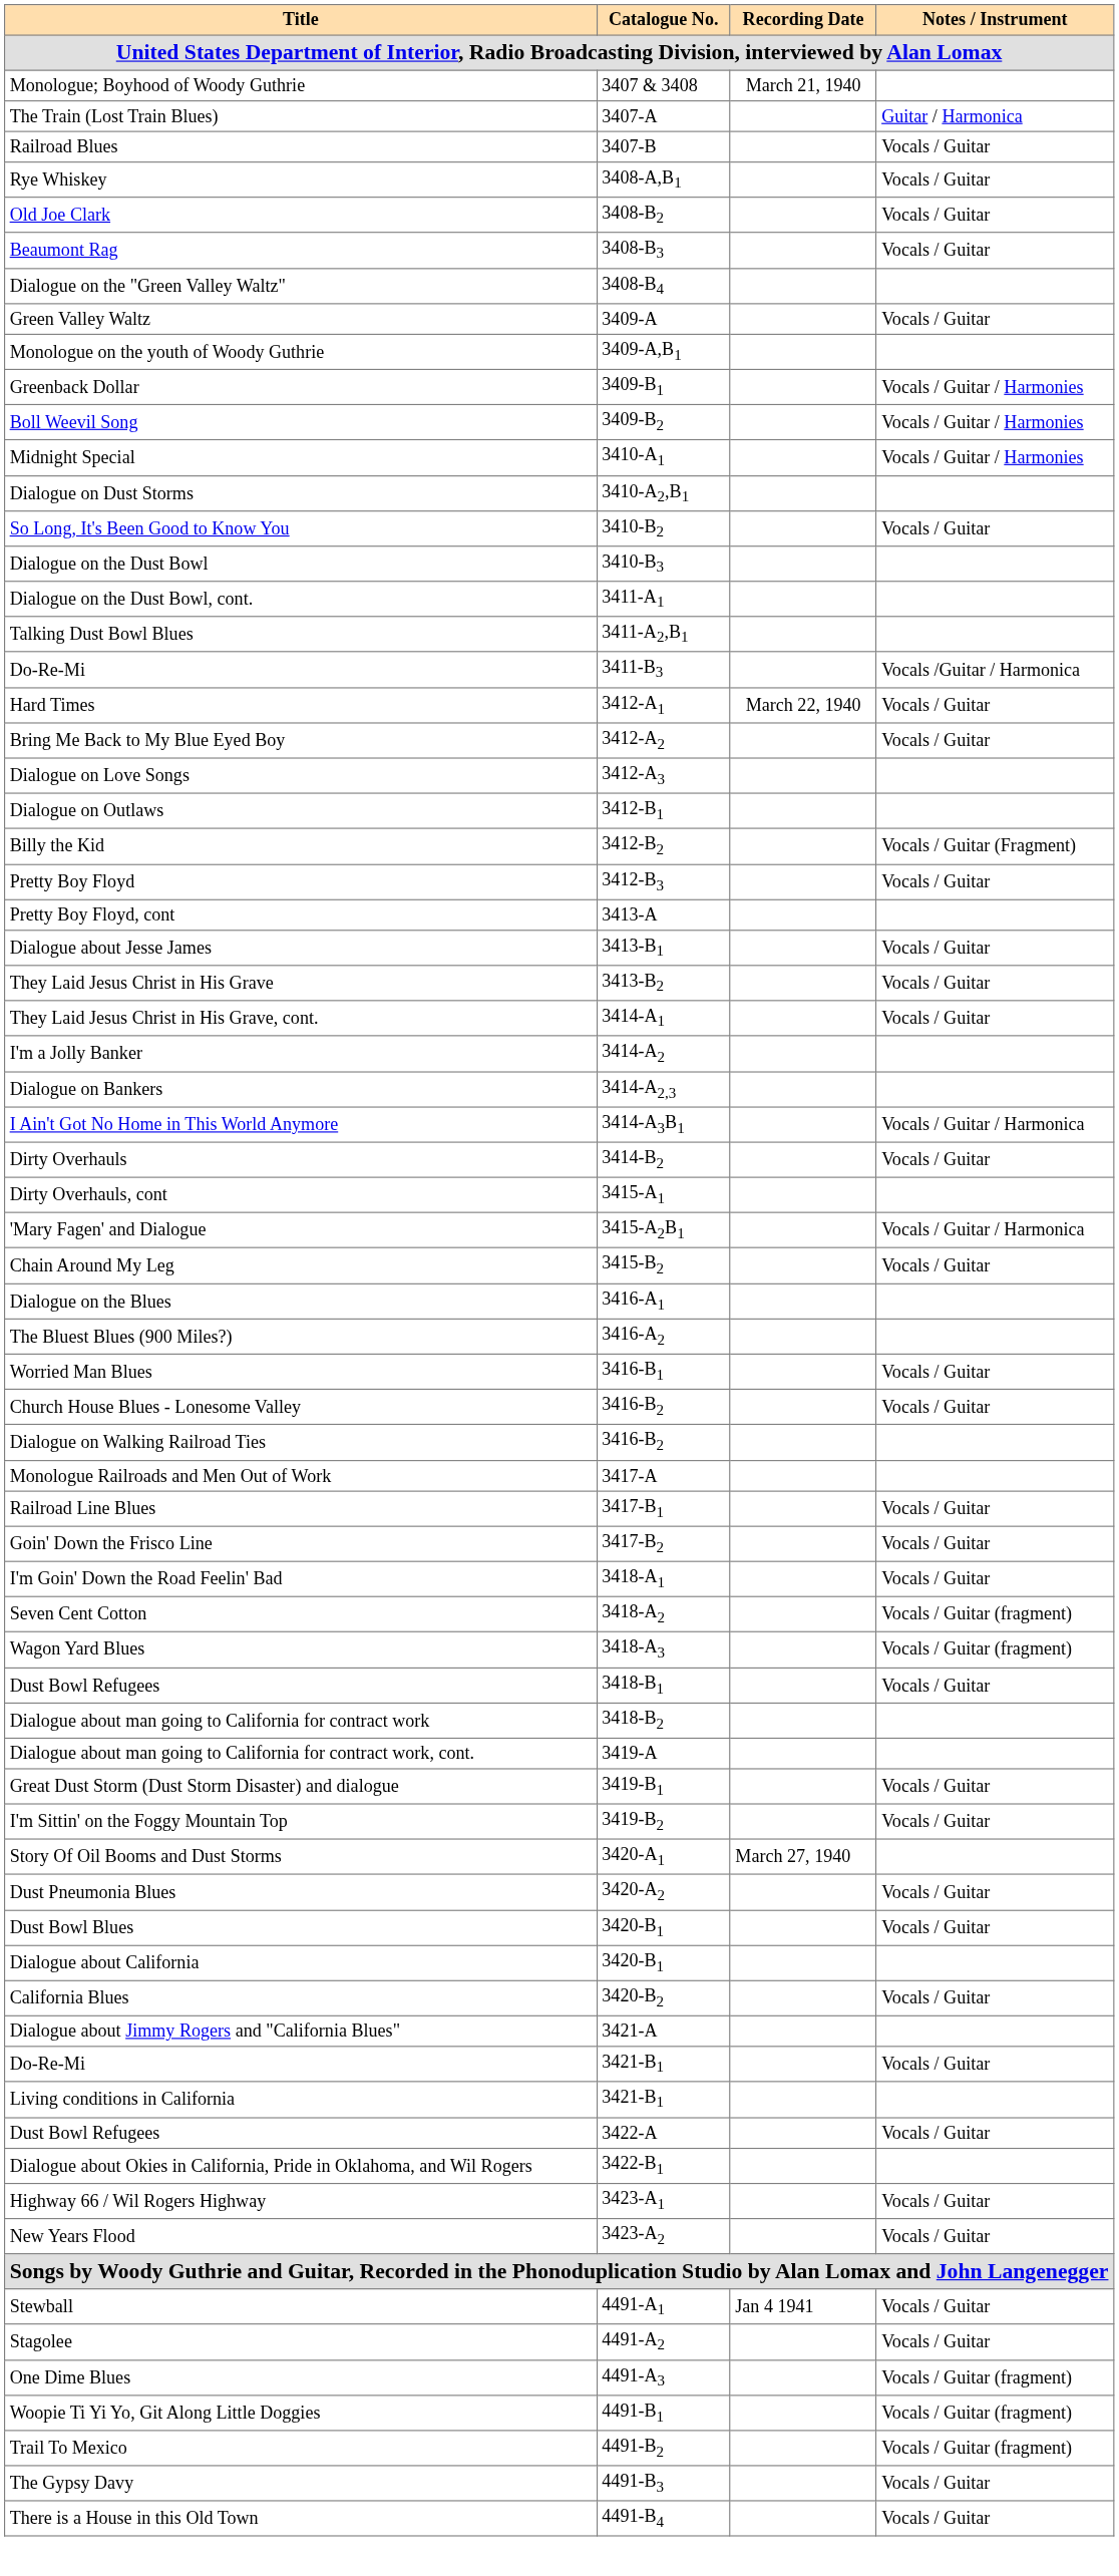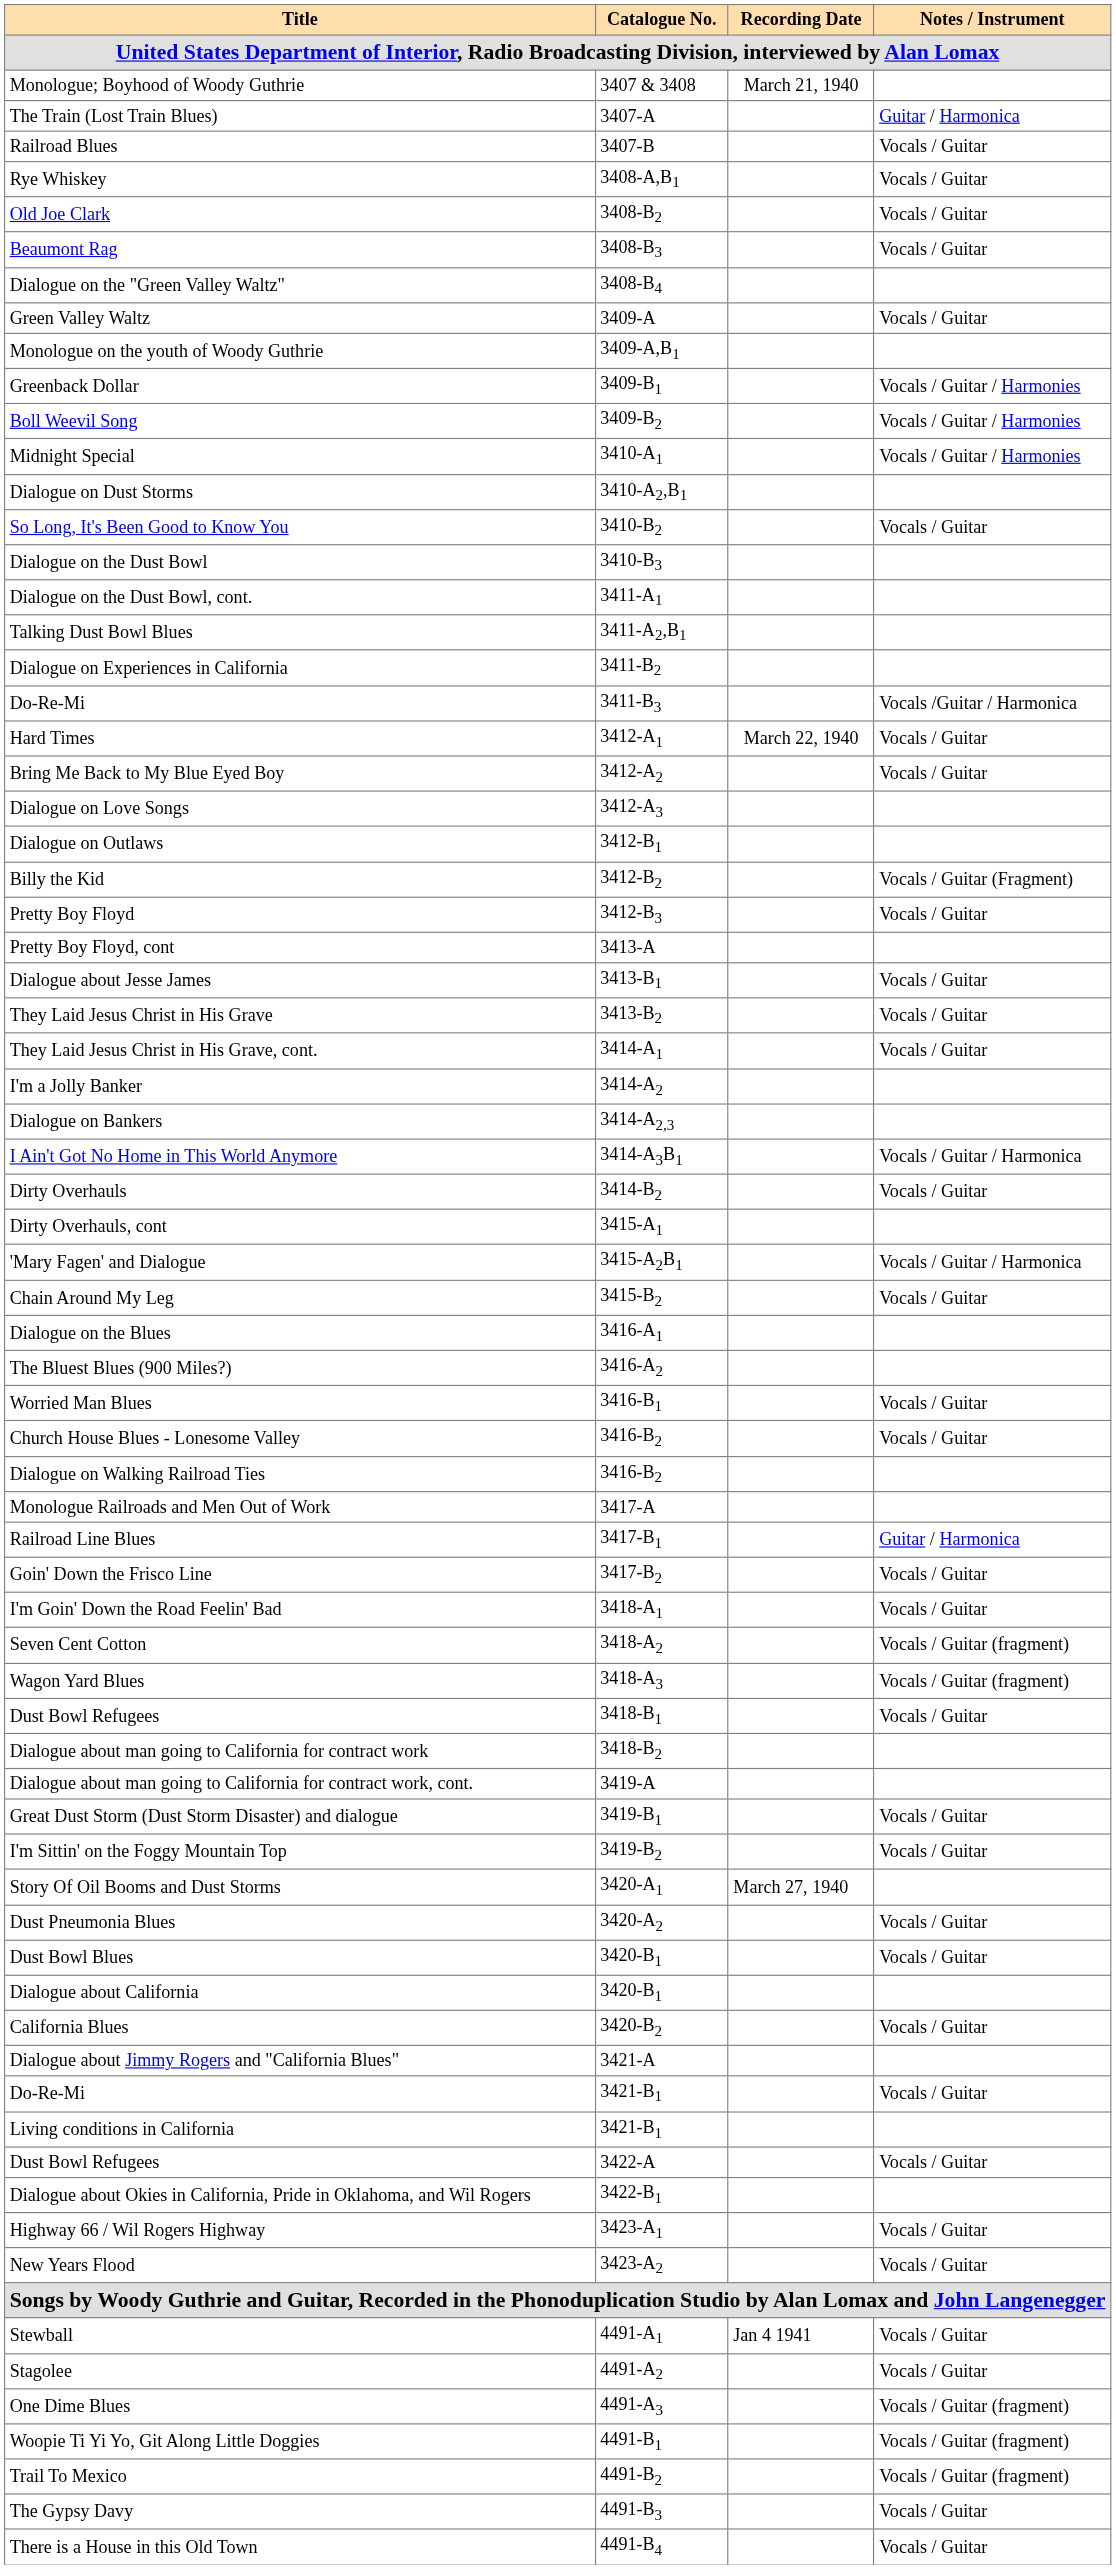 <table border="2" cellspacing="0" cellpadding="4" rules="all" class="hintergrundfarbe1 rahmenfarbe1" style="margin:1em 1em 1em 0; border-style:solid; border-width:1px; border-collapse:collapse; empty-cells:show; ">
 <tr bgcolor='#FFDEAD'>
 <th>Title</th>
 <th>Catalogue No.</th>
 <th>Recording Date</th>
 <th>Notes / Instrument</th>
 </tr>
 <tr --->
 <td bgcolor='#E0E0E0' colspan='4' align='center'><big><strong><a href='#'>United States Department of Interior</a>, Radio Broadcasting Division, interviewed by <a href='#'>Alan Lomax</a></strong></big></td>
 </tr>
 <tr --->
 <td>Monologue; Boyhood of Woody Guthrie</td>
 <td>3407 & 3408</td>
 <td align='center'>March 21, 1940</td>
 <td></td>
 </tr>
 <tr --->
 <td>The Train (Lost Train Blues)</td>
 <td>3407-A</td>
 <td></td>
 <td><a href='#'>Guitar</a> / <a href='#'>Harmonica</a></td>
 </tr>
 <tr --->
 <td>Railroad Blues</td>
 <td>3407-B</td>
 <td></td>
 <td>Vocals / Guitar</td>
 </tr>
 <tr --->
 <td>Rye Whiskey</td>
 <td>3408-A,B<sub>1</sub></td>
 <td></td>
 <td>Vocals / Guitar</td>
 </tr>
 <tr --->
 <td><a href='#'>Old Joe Clark</a></td>
 <td>3408-B<sub>2</sub></td>
 <td></td>
 <td>Vocals / Guitar</td>
 </tr>
 <tr --->
 <td><a href='#'>Beaumont Rag</a></td>
 <td>3408-B<sub>3</sub></td>
 <td></td>
 <td>Vocals / Guitar</td>
 </tr>
 <tr --->
 <td>Dialogue on the "Green Valley Waltz"</td>
 <td>3408-B<sub>4</sub></td>
 <td></td>
 <td></td>
 </tr>
 <tr --->
 <td>Green Valley Waltz</td>
 <td>3409-A</td>
 <td></td>
 <td>Vocals / Guitar</td>
 </tr>
 <tr --->
 <td>Monologue on the youth of Woody Guthrie</td>
 <td>3409-A,B<sub>1</sub></td>
 <td></td>
 <td></td>
 </tr>
 <tr --->
 <td>Greenback Dollar</td>
 <td>3409-B<sub>1</sub></td>
 <td></td>
 <td>Vocals / Guitar / <a href='#'>Harmonies</a></td>
 </tr>
 <tr --->
 <td><a href='#'>Boll Weevil Song</a></td>
 <td>3409-B<sub>2</sub></td>
 <td></td>
 <td>Vocals / Guitar / <a href='#'>Harmonies</a></td>
 </tr>
 <tr --->
 <td>Midnight Special</td>
 <td>3410-A<sub>1</sub></td>
 <td></td>
 <td>Vocals / Guitar / <a href='#'>Harmonies</a></td>
 </tr>
 <tr --->
 <td>Dialogue on Dust Storms</td>
 <td>3410-A<sub>2</sub>,B<sub>1</sub></td>
 <td></td>
 <td></td>
 </tr>
 <tr --->
 <td><a href='#'>So Long, It's Been Good to Know You</a></td>
 <td>3410-B<sub>2</sub></td>
 <td></td>
 <td>Vocals / Guitar</td>
 </tr>
 <tr --->
 <td>Dialogue on the Dust Bowl</td>
 <td>3410-B<sub>3</sub></td>
 <td></td>
 <td></td>
 </tr>
 <tr --->
 <td>Dialogue on the Dust Bowl, cont.</td>
 <td>3411-A<sub>1</sub></td>
 <td></td>
 <td></td>
 </tr>
 <tr --->
 <td>Talking Dust Bowl Blues</td>
 <td>3411-A<sub>2</sub>,B<sub>1</sub></td>
+<td></td>
+<td></td>
+</tr>
+<tr --->
+<td>Dialogue on Experiences in California</td>
+<td>3411-B<sub>2</sub></td>
 <td></td>
 <td></td>
 </tr>
 <tr --->
 <td>Do-Re-Mi</td>
 <td>3411-B<sub>3</sub></td>
 <td></td>
 <td>Vocals /Guitar / Harmonica</td>
 </tr>
 <tr --->
 <td>Hard Times</td>
 <td>3412-A<sub>1</sub></td>
 <td align='center'>March 22, 1940</td>
 <td>Vocals / Guitar</td>
 </tr>
 <tr --->
 <td>Bring Me Back to My Blue Eyed Boy</td>
 <td>3412-A<sub>2</sub></td>
 <td></td>
 <td>Vocals / Guitar</td>
 </tr>
 <tr --->
 <td>Dialogue on Love Songs</td>
 <td>3412-A<sub>3</sub></td>
 <td></td>
 <td></td>
 </tr>
 <tr --->
 <td>Dialogue on Outlaws</td>
 <td>3412-B<sub>1</sub></td>
 <td></td>
 <td></td>
 </tr>
 <tr --->
 <td>Billy the Kid</td>
 <td>3412-B<sub>2</sub></td>
 <td></td>
 <td>Vocals / Guitar (Fragment)</td>
 </tr>
 <tr --->
 <td>Pretty Boy Floyd</td>
 <td>3412-B<sub>3</sub></td>
 <td></td>
 <td>Vocals / Guitar</td>
 </tr>
 <tr --->
 <td>Pretty Boy Floyd, cont</td>
 <td>3413-A</td>
 <td></td>
 <td></td>
 </tr>
 <tr --->
 <td>Dialogue about Jesse James</td>
 <td>3413-B<sub>1</sub></td>
 <td></td>
 <td>Vocals / Guitar</td>
 </tr>
 <tr --->
 <td>They Laid Jesus Christ in His Grave</td>
 <td>3413-B<sub>2</sub></td>
 <td></td>
 <td>Vocals / Guitar</td>
 </tr>
 <tr --->
 <td>They Laid Jesus Christ in His Grave, cont.</td>
 <td>3414-A<sub>1</sub></td>
 <td></td>
 <td>Vocals / Guitar</td>
 </tr>
 <tr --->
 <td>I'm a Jolly Banker</td>
 <td>3414-A<sub>2</sub></td>
 <td></td>
 <td></td>
 </tr>
 <tr --->
 <td>Dialogue on Bankers</td>
 <td>3414-A<sub>2,3</sub></td>
 <td></td>
 <td></td>
 </tr>
 <tr --->
 <td><a href='#'>I Ain't Got No Home in This World Anymore</a></td>
 <td>3414-A<sub>3</sub>B<sub>1</sub></td>
 <td></td>
 <td>Vocals / Guitar / Harmonica</td>
 </tr>
 <tr --->
 <td>Dirty Overhauls</td>
 <td>3414-B<sub>2</sub></td>
 <td></td>
 <td>Vocals / Guitar</td>
 </tr>
 <tr --->
 <td>Dirty Overhauls, cont</td>
 <td>3415-A<sub>1</sub></td>
 <td></td>
 <td></td>
 </tr>
 <tr --->
 <td>'Mary Fagen' and Dialogue</td>
 <td>3415-A<sub>2</sub>B<sub>1</sub></td>
 <td></td>
 <td>Vocals / Guitar / Harmonica</td>
 </tr>
 <tr --->
 <td>Chain Around My Leg</td>
 <td>3415-B<sub>2</sub></td>
 <td></td>
 <td>Vocals / Guitar</td>
 </tr>
 <tr --->
 <td>Dialogue on the Blues</td>
 <td>3416-A<sub>1</sub></td>
 <td></td>
 <td></td>
 </tr>
 <tr --->
 <td>The Bluest Blues (900 Miles?)</td>
 <td>3416-A<sub>2</sub></td>
 <td></td>
 <td></td>
 </tr>
 <tr --->
 <td>Worried Man Blues</td>
 <td>3416-B<sub>1</sub></td>
 <td></td>
 <td>Vocals / Guitar</td>
 </tr>
 <tr --->
 <td>Church House Blues - Lonesome Valley</td>
 <td>3416-B<sub>2</sub></td>
 <td></td>
 <td>Vocals / Guitar</td>
 </tr>
 <tr --->
 <td>Dialogue on Walking Railroad Ties</td>
 <td>3416-B<sub>2</sub></td>
 <td></td>
 <td></td>
 </tr>
 <tr --->
 <td>Monologue Railroads and Men Out of Work</td>
 <td>3417-A</td>
 <td></td>
 <td></td>
 </tr>
 <tr --->
 <td>Railroad Line Blues</td>
 <td>3417-B<sub>1</sub></td>
 <td></td>
-<td>Vocals / Guitar</td>
+<td><a href='#'>Guitar</a> / <a href='#'>Harmonica</a></td>
 </tr>
 <tr --->
 <td>Goin' Down the Frisco Line</td>
 <td>3417-B<sub>2</sub></td>
 <td></td>
 <td>Vocals / Guitar</td>
 </tr>
 <tr --->
 <td>I'm Goin' Down the Road Feelin' Bad</td>
 <td>3418-A<sub>1</sub></td>
 <td></td>
 <td>Vocals / Guitar</td>
 </tr>
 <tr --->
 <td>Seven Cent Cotton</td>
 <td>3418-A<sub>2</sub></td>
 <td></td>
 <td>Vocals / Guitar (fragment)</td>
 </tr>
 <tr --->
 <td>Wagon Yard Blues</td>
 <td>3418-A<sub>3</sub></td>
 <td></td>
 <td>Vocals / Guitar (fragment)</td>
 </tr>
 <tr --->
 <td>Dust Bowl Refugees</td>
 <td>3418-B<sub>1</sub></td>
 <td></td>
 <td>Vocals / Guitar</td>
 </tr>
 <tr --->
 <td>Dialogue about man going to California for contract work</td>
 <td>3418-B<sub>2</sub></td>
 <td></td>
 <td></td>
 </tr>
 <tr --->
 <td>Dialogue about man going to California for contract work, cont.</td>
 <td>3419-A</td>
 <td></td>
 <td></td>
 </tr>
 <tr --->
 <td>Great Dust Storm (Dust Storm Disaster) and dialogue</td>
 <td>3419-B<sub>1</sub></td>
 <td></td>
 <td>Vocals / Guitar</td>
 </tr>
 <tr --->
 <td>I'm Sittin' on the Foggy Mountain Top</td>
 <td>3419-B<sub>2</sub></td>
 <td></td>
 <td>Vocals / Guitar</td>
 </tr>
 <tr --->
 <td>Story Of Oil Booms and Dust Storms</td>
 <td>3420-A<sub>1</sub></td>
 <td>March 27, 1940</td>
 <td></td>
 </tr>
 <tr --->
 <td>Dust Pneumonia Blues</td>
 <td>3420-A<sub>2</sub></td>
 <td></td>
 <td>Vocals / Guitar</td>
 </tr>
 <tr --->
 <td>Dust Bowl Blues</td>
 <td>3420-B<sub>1</sub></td>
 <td></td>
 <td>Vocals / Guitar</td>
 </tr>
 <tr --->
 <td>Dialogue about California</td>
 <td>3420-B<sub>1</sub></td>
 <td></td>
 <td></td>
 </tr>
 <tr --->
 <td>California Blues</td>
 <td>3420-B<sub>2</sub></td>
 <td></td>
 <td>Vocals / Guitar</td>
 </tr>
 <tr --->
 <td>Dialogue about <a href='#'>Jimmy Rogers</a> and "California Blues"</td>
 <td>3421-A</td>
 <td></td>
 <td></td>
 </tr>
 <tr --->
 <td>Do-Re-Mi</td>
 <td>3421-B<sub>1</sub></td>
 <td></td>
 <td>Vocals / Guitar</td>
 </tr>
 <tr --->
 <td>Living conditions in California</td>
 <td>3421-B<sub>1</sub></td>
 <td></td>
 <td></td>
 </tr>
 <tr --->
 <td>Dust Bowl Refugees</td>
 <td>3422-A</td>
 <td></td>
 <td>Vocals / Guitar</td>
 </tr>
 <tr --->
 <td>Dialogue about Okies in California, Pride in Oklahoma, and Wil Rogers</td>
 <td>3422-B<sub>1</sub></td>
 <td></td>
 <td></td>
 </tr>
 <tr --->
 <td>Highway 66 / Wil Rogers Highway</td>
 <td>3423-A<sub>1</sub></td>
 <td></td>
 <td>Vocals / Guitar</td>
 </tr>
 <tr --->
 <td>New Years Flood</td>
 <td>3423-A<sub>2</sub></td>
 <td></td>
 <td>Vocals / Guitar</td>
 </tr>
 <tr --->
 <td bgcolor='#E0E0E0' colspan='4' align='center'><big><strong>Songs by Woody Guthrie and Guitar, Recorded in the Phonoduplication Studio by Alan Lomax and <a href='#'>John Langenegger</a></strong></big></td>
 </tr>
 <tr --->
 <td>Stewball</td>
 <td>4491-A<sub>1</sub></td>
 <td>Jan 4 1941</td>
 <td>Vocals / Guitar</td>
 </tr>
 <tr --->
 <td>Stagolee</td>
 <td>4491-A<sub>2</sub></td>
 <td></td>
 <td>Vocals / Guitar</td>
 </tr>
 <tr --->
 <td>One Dime Blues</td>
 <td>4491-A<sub>3</sub></td>
 <td></td>
 <td>Vocals / Guitar (fragment)</td>
 </tr>
 <tr --->
 <td>Woopie Ti Yi Yo, Git Along Little Doggies</td>
 <td>4491-B<sub>1</sub></td>
 <td></td>
 <td>Vocals / Guitar (fragment)</td>
 </tr>
 <tr --->
 <td>Trail To Mexico</td>
 <td>4491-B<sub>2</sub></td>
 <td></td>
 <td>Vocals / Guitar (fragment)</td>
 </tr>
 <tr --->
 <td>The Gypsy Davy</td>
 <td>4491-B<sub>3</sub></td>
 <td></td>
 <td>Vocals / Guitar</td>
 </tr>
 <tr --->
 <td>There is a House in this Old Town</td>
 <td>4491-B<sub>4</sub></td>
 <td></td>
 <td>Vocals / Guitar</td>
 </tr>
 </table>
